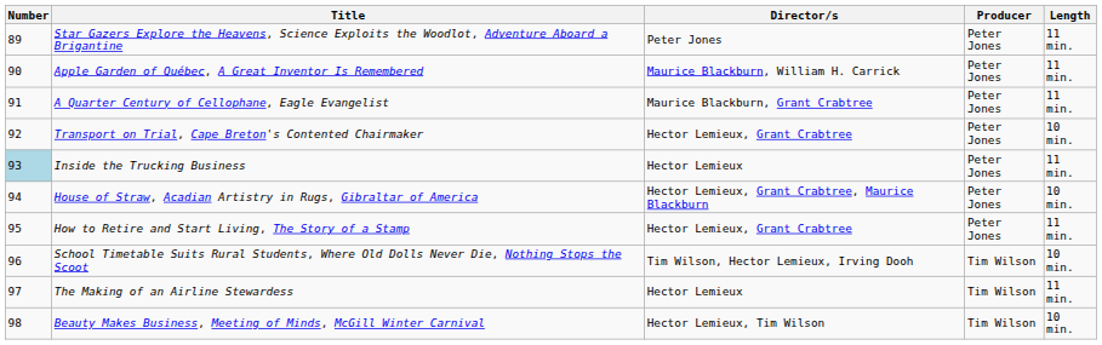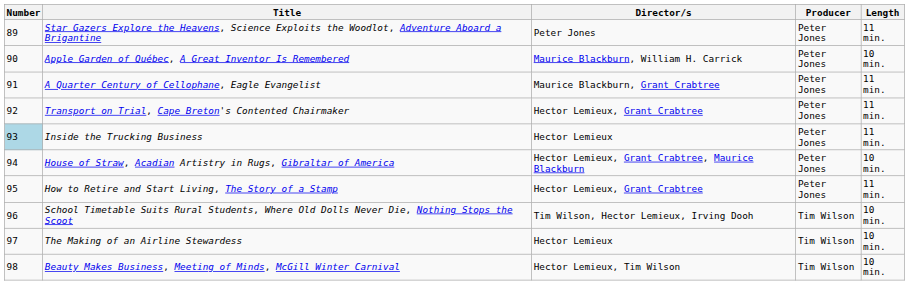 <table class=wikitable>
 <tr>
 <th>Number</th>
 <th>Title</th>
 <th>Director/s</th>
 <th>Producer</th>
 <th>Length</th>
 </tr>
 <tr>
 <td>89</td>
 <td><em><a href='#'>Star Gazers Explore the Heavens</a></em>, <em>Science Exploits the Woodlot</em>, <em><a href='#'>Adventure Aboard a Brigantine</a></em></td>
 <td>Peter Jones</td>
 <td>Peter Jones</td>
 <td>11 min.</td>
 </tr>
 <tr>
 <td>90</td>
 <td><em><a href='#'>Apple Garden of Québec</a></em>, <em><a href='#'>A Great Inventor Is Remembered</a></em></td>
 <td><a href='#'>Maurice Blackburn</a>, William H. Carrick</td>
 <td>Peter Jones</td>
-<td>11 min.</td>
+<td>10 min.</td>
 </tr>
 <tr>
 <td>91</td>
 <td><em><a href='#'>A Quarter Century of Cellophane</a></em>, <em>Eagle Evangelist</em></td>
 <td>Maurice Blackburn, <a href='#'>Grant Crabtree</a></td>
 <td>Peter Jones</td>
 <td>11 min.</td>
 </tr>
 <tr>
 <td>92</td>
 <td><em><a href='#'>Transport on Trial</a></em>, <em><a href='#'>Cape Breton</a>'s Contented Chairmaker</em></td>
 <td>Hector Lemieux, <a href='#'>Grant Crabtree</a></td>
 <td>Peter Jones</td>
-<td>10 min.</td>
+<td>11 min.</td>
 </tr>
 <tr>
 <td style="background: lightblue;">93</td>
 <td><em>Inside the Trucking Business</em></td>
 <td>Hector Lemieux</td>
 <td>Peter Jones</td>
 <td>11 min.</td>
 </tr>
 <tr>
 <td>94</td>
 <td><em><a href='#'>House of Straw</a></em>, <em><a href='#'>Acadian</a> Artistry in Rugs</em>, <em><a href='#'>Gibraltar of America</a></em></td>
 <td>Hector Lemieux, <a href='#'>Grant Crabtree</a>, <a href='#'>Maurice Blackburn</a></td>
 <td>Peter Jones</td>
 <td>10 min.</td>
 </tr>
 <tr>
 <td>95</td>
 <td><em>How to Retire and Start Living</em>, <em><a href='#'>The Story of a Stamp</a></em></td>
 <td>Hector Lemieux, <a href='#'>Grant Crabtree</a></td>
 <td>Peter Jones</td>
 <td>11 min.</td>
 </tr>
 <tr>
 <td>96</td>
 <td><em>School Timetable Suits Rural Students</em>, <em>Where Old Dolls Never Die</em>, <em><a href='#'>Nothing Stops the Scoot</a></em></td>
 <td>Tim Wilson, Hector Lemieux, Irving Dooh</td>
 <td>Tim Wilson</td>
 <td>10 min.</td>
 </tr>
 <tr>
 <td>97</td>
 <td><em>The Making of an Airline Stewardess</em></td>
 <td>Hector Lemieux</td>
 <td>Tim Wilson</td>
-<td>11 min.</td>
+<td>10 min.</td>
 </tr>
 <tr>
 <td>98</td>
 <td><em><a href='#'>Beauty Makes Business</a></em>, <em><a href='#'>Meeting of Minds</a></em>, <em><a href='#'>McGill Winter Carnival</a></em></td>
 <td>Hector Lemieux, Tim Wilson</td>
 <td>Tim Wilson</td>
 <td>10 min.</td>
 </tr>
 </table>
